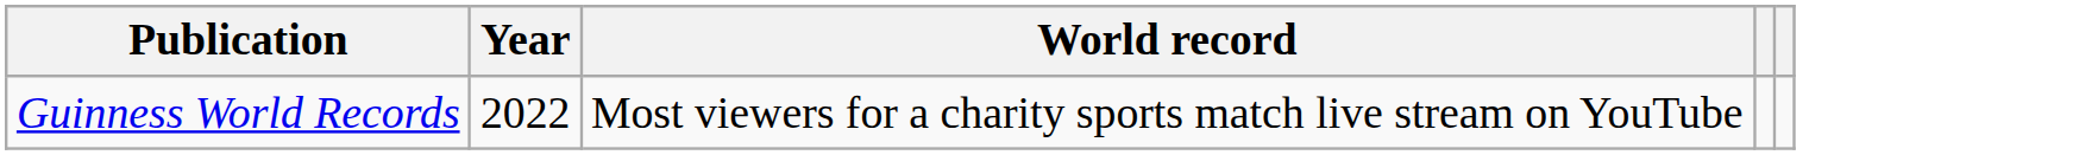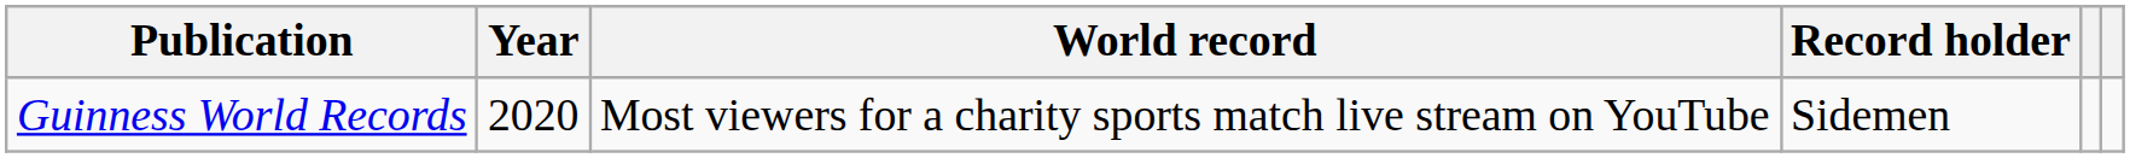 <table class="wikitable sortable plainrowheaders">
 <tr style="background:#ccc; text-align:center;">
 <th scope="col">Publication</th>
 <th scope="col">Year</th>
 <th scope="col">World record</th>
+<th scope="col">Record holder</th>
 <th scope="col"></th>
 <th scope="col" class="unsortable"></th>
 </tr>
 <tr>
 <td><a href='#'><em>Guinness World Records</em></a></td>
-<td>2022</td>
+<td>2020</td>
 <td>Most viewers for a charity sports match live stream on YouTube</td>
+<td>Sidemen</td>
 <td></td>
 <td style="text-align:center;"></td>
 </tr>
 </table>
